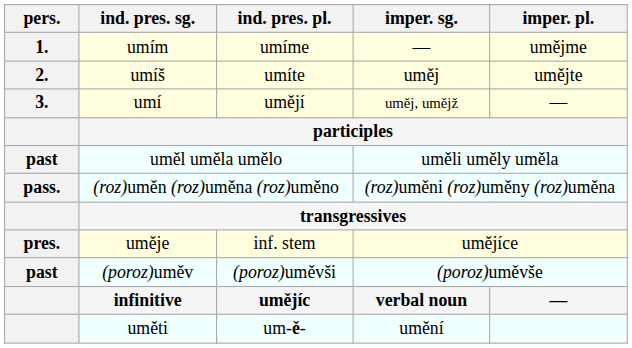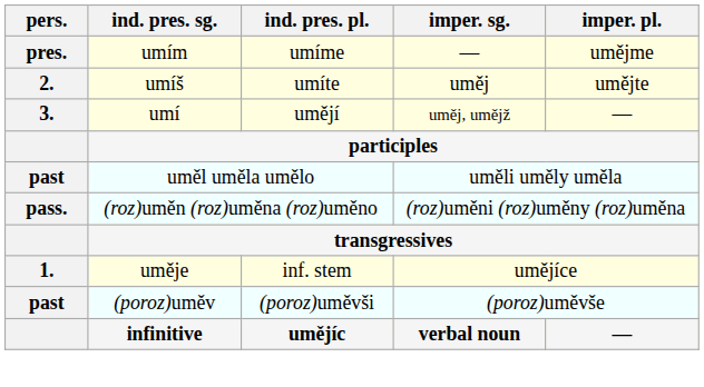 <table class="wikitable" border="1" width=90% style="text-align:center; background:lightyellow">
 <tr>
 <th>pers.</th>
 <th width=22%>ind. pres. sg.</th>
 <th width=22%>ind. pres. pl.</th>
 <th width=22%>imper. sg.</th>
 <th width=22%>imper. pl.</th>
 </tr>
 <tr>
-<th>1.</th>
+<th>pres.</th>
 <td>umím</td>
 <td>umíme</td>
 <td>—</td>
 <td>umějme</td>
 </tr>
 <tr>
 <th>2.</th>
 <td>umíš</td>
 <td>umíte</td>
 <td>uměj</td>
 <td>umějte</td>
 </tr>
 <tr>
 <th>3.</th>
 <td>umí</td>
 <td>umějí</td>
 <td><small>uměj, umějž</small></td>
 <td>—</td>
 </tr>
 <tr style="font-weight:bold; background:whitesmoke">
 <th> </th>
 <td colspan=4>participles</td>
 </tr>
 <tr style="background:azure">
 <th>past</th>
 <td colspan=2>uměl uměla umělo</td>
 <td colspan=2>uměli uměly uměla</td>
 </tr>
 <tr style="background:azure">
 <th>pass.</th>
 <td colspan=2><em>(roz)</em>uměn <em>(roz)</em>uměna <em>(roz)</em>uměno</td>
 <td colspan=2><em>(roz)</em>uměni <em>(roz)</em>uměny <em>(roz)</em>uměna</td>
 </tr>
 <tr style="font-weight:bold; background:whitesmoke">
 <th> </th>
 <td colspan=4>transgressives</td>
 </tr>
 <tr>
-<th>pres.</th>
+<th>1.</th>
 <td>uměje</td>
 <td>inf. stem</td>
 <td colspan=2>umějíce</td>
 </tr>
 <tr style="background:azure">
 <th>past</th>
 <td><em>(poroz)</em>uměv</td>
 <td><em>(poroz)</em>uměvši</td>
 <td colspan=2><em>(poroz)</em>uměvše</td>
 </tr>
 <tr style="font-weight:bold; background:whitesmoke">
 <th> </th>
 <td>infinitive</td>
 <td>umějíc</td>
 <td>verbal noun</td>
 <td>—</td>
 </tr>
-<tr style="background:azure">
-<th> </th>
-<td>uměti</td>
-<td>um-<strong>ě</strong>-</td>
-<td>umění</td>
-<td></td>
-</tr>
 </table>
